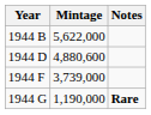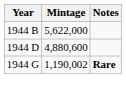 <table class="wikitable">
 <tr>
 <th scope="col">Year</th>
 <th scope="col">Mintage</th>
 <th scope="col">Notes</th>
 </tr>
 <tr>
 <td>1944 B</td>
 <td>5,622,000</td>
 <td></td>
 </tr>
 <tr>
 <td>1944 D</td>
 <td>4,880,600</td>
 <td></td>
 </tr>
 <tr>
-<td>1944 F</td>
-<td>3,739,000</td>
-<td></td>
-</tr>
-<tr>
 <td>1944 G</td>
-<td>1,190,000</td>
+<td>1,190,002</td>
 <td><strong>Rare</strong></td>
 </tr>
 </table>
